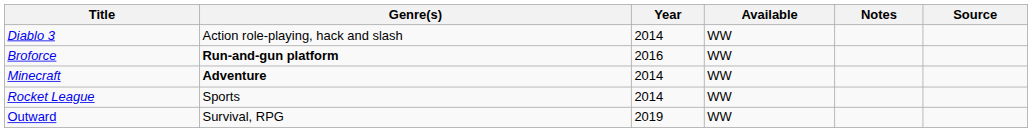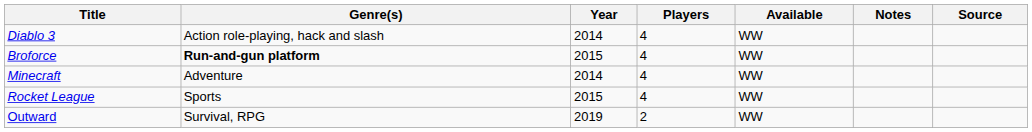 <table class="wikitable sortable" style="width:100%;">
 <tr>
 <th>Title</th>
 <th>Genre(s)</th>
 <th>Year</th>
+<th>Players</th>
 <th>Available</th>
 <th>Notes</th>
 <th>Source</th>
 </tr>
 <tr>
 <td><em><a href='#'>Diablo 3</a></em></td>
 <td>Action role-playing, hack and slash</td>
 <td>2014</td>
+<td>4</td>
 <td>WW</td>
 <td></td>
 <td></td>
 </tr>
 <tr>
 <td><em><a href='#'>Broforce</a></em></td>
 <td><strong>Run-and-gun platform</strong></td>
-<td>2016</td>
+<td>2015</td>
+<td>4</td>
 <td>WW</td>
 <td></td>
 <td></td>
 </tr>
 <tr>
 <td><em><a href='#'>Minecraft</a></em></td>
-<td><strong>Adventure</strong></td>
+<td>Adventure</td>
 <td>2014</td>
+<td>4</td>
 <td>WW</td>
 <td></td>
 <td></td>
 </tr>
 <tr>
 <td><em><a href='#'>Rocket League</a></em></td>
 <td>Sports</td>
-<td>2014</td>
+<td>2015</td>
+<td>4</td>
 <td>WW</td>
 <td></td>
 <td></td>
 </tr>
 <tr>
 <td><a href='#'>Outward</a></td>
 <td>Survival, RPG</td>
 <td>2019</td>
+<td>2</td>
 <td>WW</td>
 <td></td>
 <td></td>
 </tr>
 </table>
